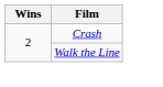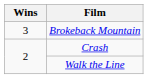 <table class="wikitable" rowspan="2" style="text-align:center;" background: #f6e39c;>
 <tr>
 <th scope="col" style="width:55px;">Wins</th>
 <th scope="col" style="text-align:center;">Film</th>
+</tr>
+<tr>
+<td>3</td>
+<td><em><a href='#'>Brokeback Mountain</a></em></td>
 </tr>
 <tr>
 <td rowspan="2">2</td>
 <td><em><a href='#'>Crash</a></em></td>
 </tr>
 <tr>
 <td><em><a href='#'>Walk the Line</a></em></td>
 </tr>
 </table>
